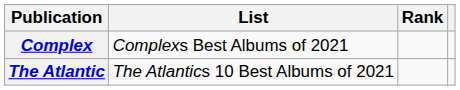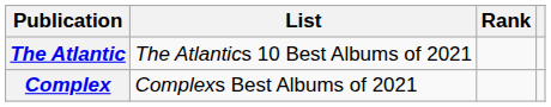 <table class="wikitable sortable plainrowheaders" style="border:none; margin:0;">
 <tr>
 <th scope="col">Publication</th>
 <th scope="col" class="unsortable">List</th>
 <th scope="col" data-sort-type="number">Rank</th>
 <th scope="col" class="unsortable"></th>
 </tr>
 <tr>
+<th scope="row"><em><a href='#'>The Atlantic</a></em></th>
+<td><em>The Atlantic</em>s 10 Best Albums of 2021</td>
+<td></td>
+<td></td>
+</tr>
+<tr>
 <th scope="row"><em><a href='#'>Complex</a></em></th>
 <td><em>Complex</em>s Best Albums of 2021</td>
 <td></td>
 <td></td>
 </tr>
-<tr>
-<th scope="row"><em><a href='#'>The Atlantic</a></em></th>
-<td><em>The Atlantic</em>s 10 Best Albums of 2021</td>
-<td></td>
-<td></td>
-</tr>
 </table>
